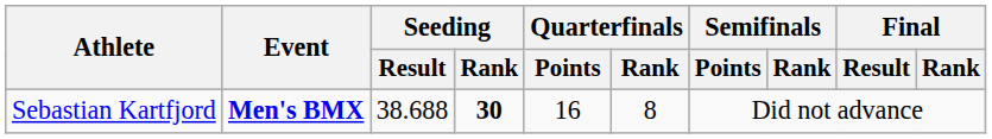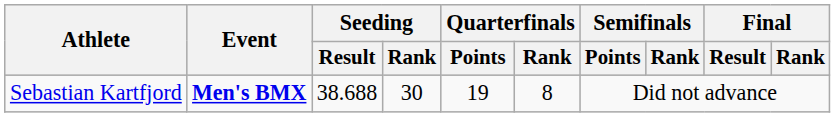 <table class=wikitable style="font-size:90%">
 <tr>
 <th rowspan="2">Athlete</th>
 <th rowspan="2">Event</th>
 <th colspan="2">Seeding</th>
 <th colspan="2">Quarterfinals</th>
 <th colspan="2">Semifinals</th>
 <th colspan="2">Final</th>
 </tr>
 <tr style="font-size:95%">
 <th>Result</th>
 <th>Rank</th>
 <th>Points</th>
 <th>Rank</th>
 <th>Points</th>
 <th>Rank</th>
 <th>Result</th>
 <th>Rank</th>
 </tr>
 <tr align=center>
 <td align=left><a href='#'>Sebastian Kartfjord</a></td>
 <td align=left><strong><a href='#'>Men's BMX</a></strong></td>
 <td>38.688</td>
-<td><strong>30</strong></td>
-<td>16</td>
+<td>30</td>
+<td>19</td>
 <td>8</td>
 <td colspan=4>Did not advance</td>
 </tr>
 </table>
